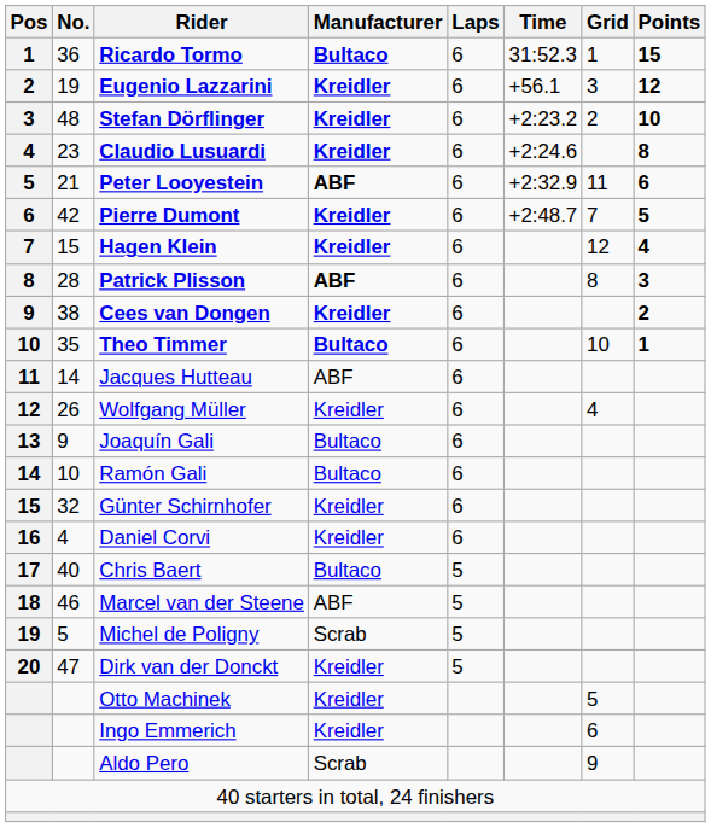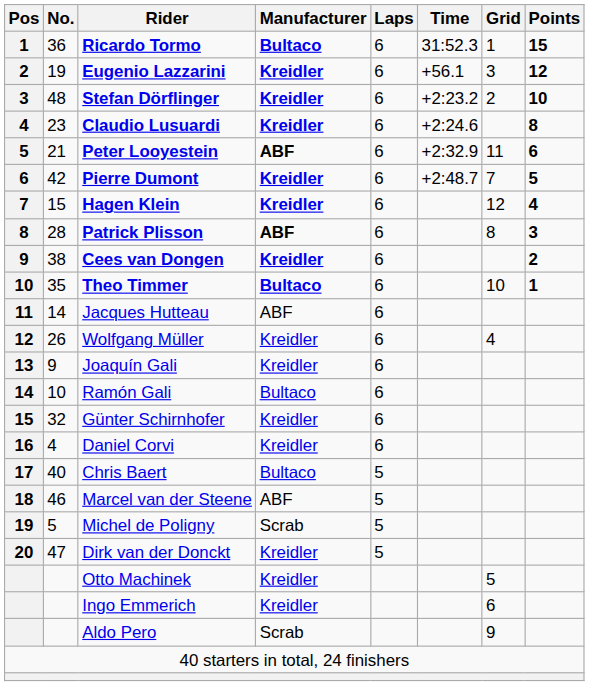 <table class="wikitable" style="font-size: 95%;">
 <tr>
 <th>Pos</th>
 <th>No.</th>
 <th>Rider</th>
 <th>Manufacturer</th>
 <th>Laps</th>
 <th>Time</th>
 <th>Grid</th>
 <th>Points</th>
 </tr>
 <tr>
 <th>1</th>
 <td>36</td>
 <td> <strong><a href='#'>Ricardo Tormo</a></strong></td>
 <td><strong><a href='#'>Bultaco</a></strong></td>
 <td>6</td>
 <td>31:52.3</td>
 <td>1</td>
 <td><strong>15</strong></td>
 </tr>
 <tr>
 <th>2</th>
 <td>19</td>
 <td> <strong><a href='#'>Eugenio Lazzarini</a></strong></td>
 <td><strong><a href='#'>Kreidler</a></strong></td>
 <td>6</td>
 <td>+56.1</td>
 <td>3</td>
 <td><strong>12</strong></td>
 </tr>
 <tr>
 <th>3</th>
 <td>48</td>
 <td> <strong><a href='#'>Stefan Dörflinger</a></strong></td>
 <td><strong><a href='#'>Kreidler</a></strong></td>
 <td>6</td>
 <td>+2:23.2</td>
 <td>2</td>
 <td><strong>10</strong></td>
 </tr>
 <tr>
 <th>4</th>
 <td>23</td>
 <td> <strong><a href='#'>Claudio Lusuardi</a></strong></td>
 <td><strong><a href='#'>Kreidler</a></strong></td>
 <td>6</td>
 <td>+2:24.6</td>
 <td></td>
 <td><strong>8</strong></td>
 </tr>
 <tr>
 <th>5</th>
 <td>21</td>
 <td> <strong><a href='#'>Peter Looyestein</a></strong></td>
 <td><strong>ABF</strong></td>
 <td>6</td>
 <td>+2:32.9</td>
 <td>11</td>
 <td><strong>6</strong></td>
 </tr>
 <tr>
 <th>6</th>
 <td>42</td>
 <td> <strong><a href='#'>Pierre Dumont</a></strong></td>
 <td><strong><a href='#'>Kreidler</a></strong></td>
 <td>6</td>
 <td>+2:48.7</td>
 <td>7</td>
 <td><strong>5</strong></td>
 </tr>
 <tr>
 <th>7</th>
 <td>15</td>
 <td> <strong><a href='#'>Hagen Klein</a></strong></td>
 <td><strong><a href='#'>Kreidler</a></strong></td>
 <td>6</td>
 <td></td>
 <td>12</td>
 <td><strong>4</strong></td>
 </tr>
 <tr>
 <th>8</th>
 <td>28</td>
 <td> <strong><a href='#'>Patrick Plisson</a></strong></td>
 <td><strong>ABF</strong></td>
 <td>6</td>
 <td></td>
 <td>8</td>
 <td><strong>3</strong></td>
 </tr>
 <tr>
 <th>9</th>
 <td>38</td>
 <td> <strong><a href='#'>Cees van Dongen</a></strong></td>
 <td><strong><a href='#'>Kreidler</a></strong></td>
 <td>6</td>
 <td></td>
 <td></td>
 <td><strong>2</strong></td>
 </tr>
 <tr>
 <th>10</th>
 <td>35</td>
 <td> <strong><a href='#'>Theo Timmer</a></strong></td>
 <td><strong><a href='#'>Bultaco</a></strong></td>
 <td>6</td>
 <td></td>
 <td>10</td>
 <td><strong>1</strong></td>
 </tr>
 <tr>
 <th>11</th>
 <td>14</td>
 <td> <a href='#'>Jacques Hutteau</a></td>
 <td>ABF</td>
 <td>6</td>
 <td></td>
 <td></td>
 <td></td>
 </tr>
 <tr>
 <th>12</th>
 <td>26</td>
 <td> <a href='#'>Wolfgang Müller</a></td>
 <td><a href='#'>Kreidler</a></td>
 <td>6</td>
 <td></td>
 <td>4</td>
 <td></td>
 </tr>
 <tr>
 <th>13</th>
 <td>9</td>
 <td> <a href='#'>Joaquín Gali</a></td>
-<td><a href='#'>Bultaco</a></td>
+<td><a href='#'>Kreidler</a></td>
 <td>6</td>
 <td></td>
 <td></td>
 <td></td>
 </tr>
 <tr>
 <th>14</th>
 <td>10</td>
 <td> <a href='#'>Ramón Gali</a></td>
 <td><a href='#'>Bultaco</a></td>
 <td>6</td>
 <td></td>
 <td></td>
 <td></td>
 </tr>
 <tr>
 <th>15</th>
 <td>32</td>
 <td> <a href='#'>Günter Schirnhofer</a></td>
 <td><a href='#'>Kreidler</a></td>
 <td>6</td>
 <td></td>
 <td></td>
 <td></td>
 </tr>
 <tr>
 <th>16</th>
 <td>4</td>
 <td> <a href='#'>Daniel Corvi</a></td>
 <td><a href='#'>Kreidler</a></td>
 <td>6</td>
 <td></td>
 <td></td>
 <td></td>
 </tr>
 <tr>
 <th>17</th>
 <td>40</td>
 <td> <a href='#'>Chris Baert</a></td>
 <td><a href='#'>Bultaco</a></td>
 <td>5</td>
 <td></td>
 <td></td>
 <td></td>
 </tr>
 <tr>
 <th>18</th>
 <td>46</td>
 <td> <a href='#'>Marcel van der Steene</a></td>
 <td>ABF</td>
 <td>5</td>
 <td></td>
 <td></td>
 <td></td>
 </tr>
 <tr>
 <th>19</th>
 <td>5</td>
 <td> <a href='#'>Michel de Poligny</a></td>
 <td>Scrab</td>
 <td>5</td>
 <td></td>
 <td></td>
 <td></td>
 </tr>
 <tr>
 <th>20</th>
 <td>47</td>
 <td> <a href='#'>Dirk van der Donckt</a></td>
 <td><a href='#'>Kreidler</a></td>
 <td>5</td>
 <td></td>
 <td></td>
 <td></td>
 </tr>
 <tr>
 <th></th>
 <td></td>
 <td> <a href='#'>Otto Machinek</a></td>
 <td><a href='#'>Kreidler</a></td>
 <td></td>
 <td></td>
 <td>5</td>
 <td></td>
 </tr>
 <tr>
 <th></th>
 <td></td>
 <td> <a href='#'>Ingo Emmerich</a></td>
 <td><a href='#'>Kreidler</a></td>
 <td></td>
 <td></td>
 <td>6</td>
 <td></td>
 </tr>
 <tr>
 <th></th>
 <td></td>
 <td> <a href='#'>Aldo Pero</a></td>
 <td>Scrab</td>
 <td></td>
 <td></td>
 <td>9</td>
 <td></td>
 </tr>
 <tr>
 <td colspan=8 align=center>40 starters in total, 24 finishers</td>
 </tr>
 <tr>
 <th colspan=8></th>
 </tr>
 </table>
